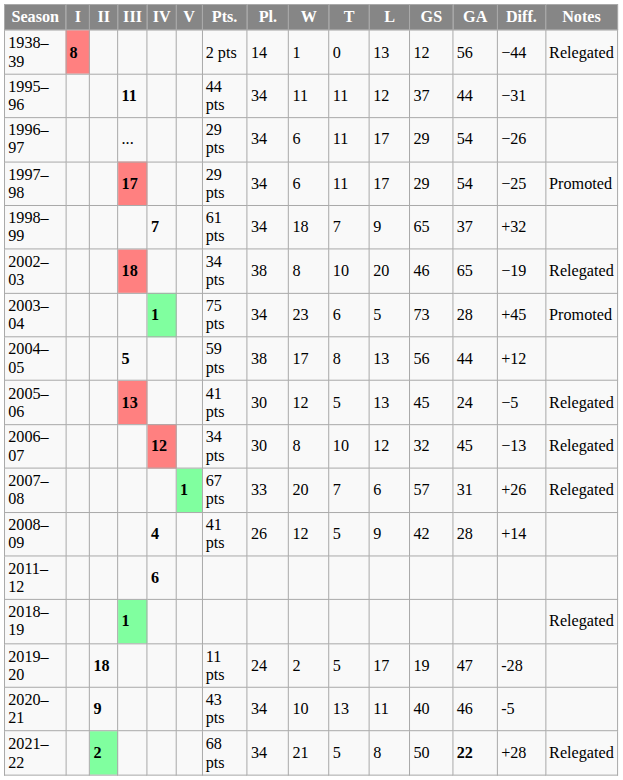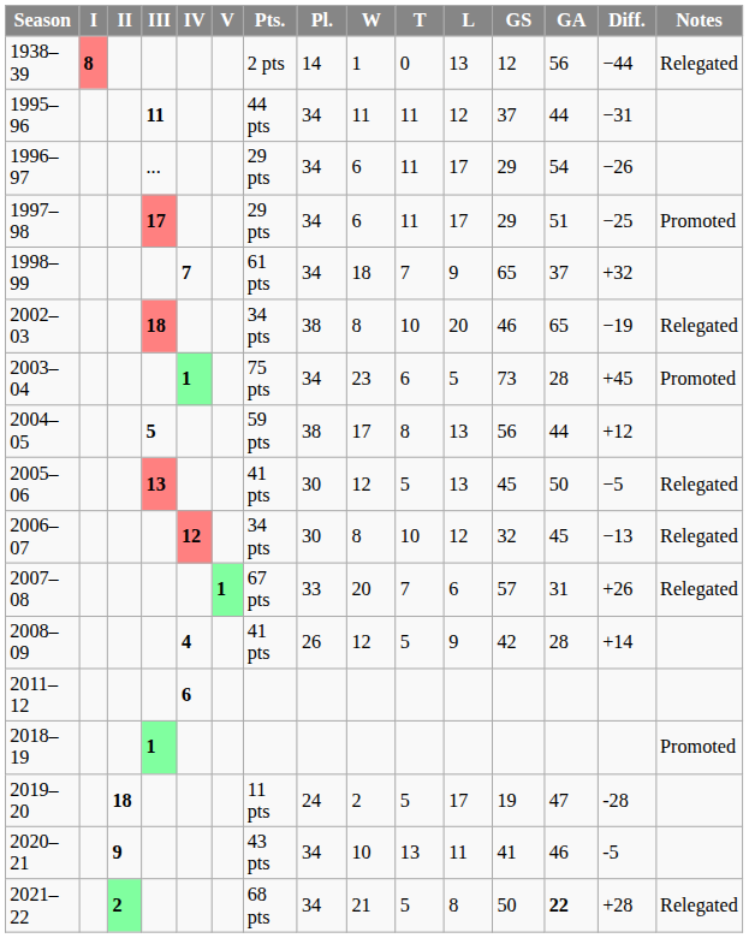 <table class="wikitable">
 <tr bgcolor="#868686" style="color: #ffffff">
 <td width="60" align="center"><strong>Season</strong></td>
 <td width="25" align="center"><strong>I</strong></td>
 <td width="25" align="center"><strong>II</strong></td>
 <td width="25" align="center"><strong>III</strong></td>
 <td width="25" align="center"><strong>IV</strong></td>
 <td width="25" align="center"><strong>V</strong></td>
 <td width="50" align="center"><strong>Pts.</strong></td>
 <td width="50" align="center"><strong>Pl.</strong></td>
 <td width="50" align="center"><strong>W</strong></td>
 <td width="50" align="center"><strong>T</strong></td>
 <td width="50" align="center"><strong>L</strong></td>
 <td width="50" align="center"><strong>GS</strong></td>
 <td width="50" align="center"><strong>GA</strong></td>
 <td width="50" align="center"><strong>Diff.</strong></td>
 <td width="50" align="center"><strong>Notes</strong></td>
 </tr>
 <tr>
 <td>1938–39</td>
 <td bgcolor="#FF8080"><strong>8</strong></td>
 <td></td>
 <td></td>
 <td></td>
 <td></td>
 <td>2 pts</td>
 <td>14</td>
 <td>1</td>
 <td>0</td>
 <td>13</td>
 <td>12</td>
 <td>56</td>
 <td>−44</td>
 <td>Relegated</td>
 </tr>
 <tr>
 <td>1995–96</td>
 <td></td>
 <td></td>
 <td><strong>11</strong></td>
 <td></td>
 <td></td>
 <td>44 pts</td>
 <td>34</td>
 <td>11</td>
 <td>11</td>
 <td>12</td>
 <td>37</td>
 <td>44</td>
 <td>−31</td>
 <td></td>
 </tr>
 <tr>
 <td>1996–97</td>
 <td></td>
 <td></td>
 <td>...</td>
 <td></td>
 <td></td>
 <td>29 pts</td>
 <td>34</td>
 <td>6</td>
 <td>11</td>
 <td>17</td>
 <td>29</td>
 <td>54</td>
 <td>−26</td>
 <td></td>
 </tr>
 <tr>
 <td>1997–98</td>
 <td></td>
 <td></td>
 <td bgcolor="#FF8080"><strong>17</strong></td>
 <td></td>
 <td></td>
 <td>29 pts</td>
 <td>34</td>
 <td>6</td>
 <td>11</td>
 <td>17</td>
 <td>29</td>
-<td>54</td>
+<td>51</td>
 <td>−25</td>
 <td>Promoted</td>
 </tr>
 <tr>
 <td>1998–99</td>
 <td></td>
 <td></td>
 <td></td>
 <td><strong>7</strong></td>
 <td></td>
 <td>61 pts</td>
 <td>34</td>
 <td>18</td>
 <td>7</td>
 <td>9</td>
 <td>65</td>
 <td>37</td>
 <td>+32</td>
 <td></td>
 </tr>
 <tr>
 <td>2002–03</td>
 <td></td>
 <td></td>
 <td bgcolor="#FF8080"><strong>18</strong></td>
 <td></td>
 <td></td>
 <td>34 pts</td>
 <td>38</td>
 <td>8</td>
 <td>10</td>
 <td>20</td>
 <td>46</td>
 <td>65</td>
 <td>−19</td>
 <td>Relegated</td>
 </tr>
 <tr>
 <td>2003–04</td>
 <td></td>
 <td></td>
 <td></td>
 <td bgcolor="#80FF9F"><strong>1</strong></td>
 <td></td>
 <td>75 pts</td>
 <td>34</td>
 <td>23</td>
 <td>6</td>
 <td>5</td>
 <td>73</td>
 <td>28</td>
 <td>+45</td>
 <td>Promoted</td>
 </tr>
 <tr>
 <td>2004–05</td>
 <td></td>
 <td></td>
 <td><strong>5</strong></td>
 <td></td>
 <td></td>
 <td>59 pts</td>
 <td>38</td>
 <td>17</td>
 <td>8</td>
 <td>13</td>
 <td>56</td>
 <td>44</td>
 <td>+12</td>
 <td></td>
 </tr>
 <tr>
 <td>2005–06</td>
 <td></td>
 <td></td>
 <td bgcolor="#FF8080"><strong>13</strong></td>
 <td></td>
 <td></td>
 <td>41 pts</td>
 <td>30</td>
 <td>12</td>
 <td>5</td>
 <td>13</td>
 <td>45</td>
-<td>24</td>
+<td>50</td>
 <td>−5</td>
 <td>Relegated</td>
 </tr>
 <tr>
 <td>2006–07</td>
 <td></td>
 <td></td>
 <td></td>
 <td bgcolor="#FF8080"><strong>12</strong></td>
 <td></td>
 <td>34 pts</td>
 <td>30</td>
 <td>8</td>
 <td>10</td>
 <td>12</td>
 <td>32</td>
 <td>45</td>
 <td>−13</td>
 <td>Relegated</td>
 </tr>
 <tr>
 <td>2007–08</td>
 <td></td>
 <td></td>
 <td></td>
 <td></td>
 <td bgcolor="#80FF9F"><strong>1</strong></td>
 <td>67 pts</td>
 <td>33</td>
 <td>20</td>
 <td>7</td>
 <td>6</td>
 <td>57</td>
 <td>31</td>
 <td>+26</td>
 <td>Relegated</td>
 </tr>
 <tr>
 <td>2008–09</td>
 <td></td>
 <td></td>
 <td></td>
 <td><strong>4</strong></td>
 <td></td>
 <td>41 pts</td>
 <td>26</td>
 <td>12</td>
 <td>5</td>
 <td>9</td>
 <td>42</td>
 <td>28</td>
 <td>+14</td>
 <td></td>
 </tr>
 <tr>
 <td>2011–12</td>
 <td></td>
 <td></td>
 <td></td>
 <td><strong>6</strong></td>
 <td></td>
 <td></td>
 <td></td>
 <td></td>
 <td></td>
 <td></td>
 <td></td>
 <td></td>
 <td></td>
 <td></td>
 </tr>
 <tr>
 <td>2018–19</td>
 <td></td>
 <td></td>
 <td bgcolor="#80FF9F"><strong>1</strong></td>
 <td></td>
 <td></td>
 <td></td>
 <td></td>
 <td></td>
 <td></td>
 <td></td>
 <td></td>
 <td></td>
 <td></td>
-<td>Relegated</td>
+<td>Promoted</td>
 </tr>
 <tr>
 <td>2019–20</td>
 <td></td>
 <td><strong>18</strong></td>
 <td></td>
 <td></td>
 <td></td>
 <td>11 pts</td>
 <td>24</td>
 <td>2</td>
 <td>5</td>
 <td>17</td>
 <td>19</td>
 <td>47</td>
 <td>-28</td>
 <td></td>
 </tr>
 <tr>
 <td>2020–21</td>
 <td></td>
 <td><strong>9</strong></td>
 <td></td>
 <td></td>
 <td></td>
 <td>43 pts</td>
 <td>34</td>
 <td>10</td>
 <td>13</td>
 <td>11</td>
-<td>40</td>
+<td>41</td>
 <td>46</td>
 <td>-5</td>
 <td></td>
 </tr>
 <tr>
 <td>2021–22</td>
 <td></td>
 <td bgcolor="#80FF9F"><strong>2</strong></td>
 <td></td>
 <td></td>
 <td></td>
 <td>68 pts</td>
 <td>34</td>
 <td>21</td>
 <td>5</td>
 <td>8</td>
 <td>50</td>
 <td><strong>22</strong></td>
 <td>+28</td>
 <td>Relegated</td>
 </tr>
 </table>
